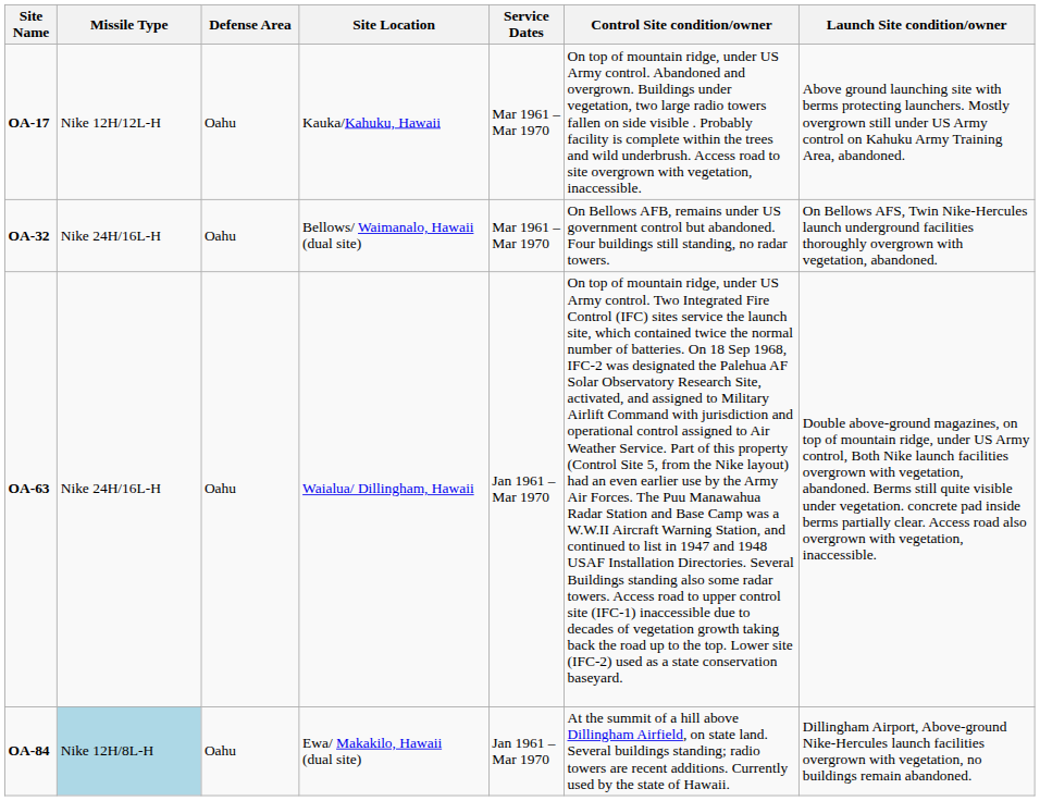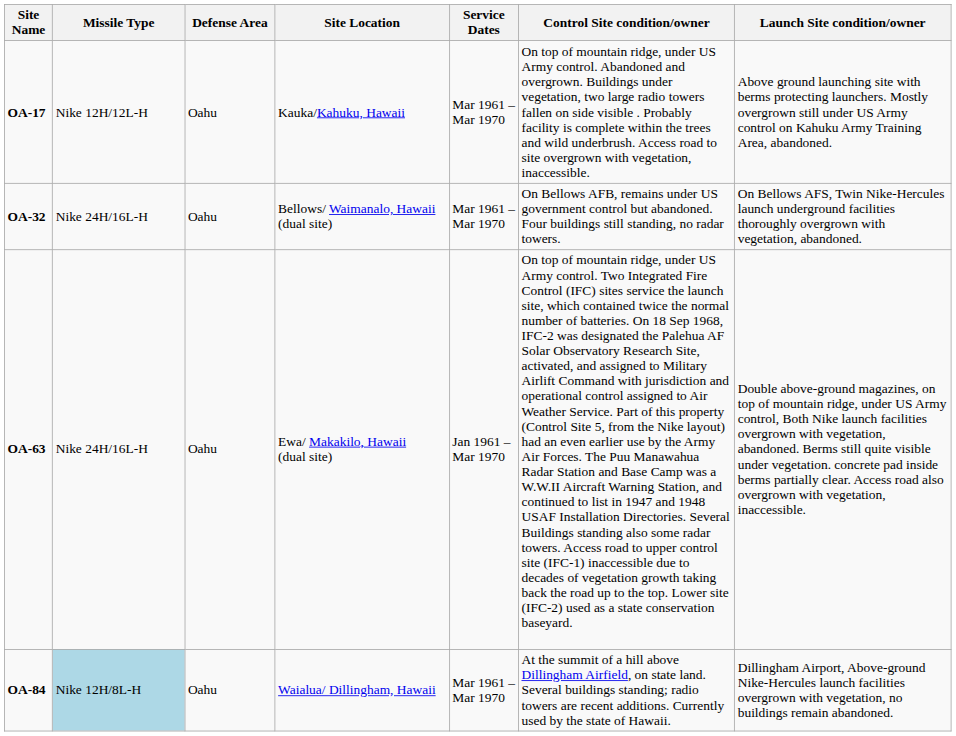 <table class="wikitable sortable">
 <tr>
 <th scope="col" style="width:50px;">Site Name</th>
 <th scope="col" style="width:150px;">Missile Type</th>
 <th scope="col" style="width:100px;">Defense Area</th>
 <th scope="col" style="width:200px;">Site Location</th>
 <th scope="col" style="width:75px;">Service Dates</th>
 <th scope="col" style="width:250px;">Control Site condition/owner</th>
 <th scope="col" style="width:250px;">Launch Site condition/owner</th>
 </tr>
 <tr>
 <td><strong>OA-17</strong></td>
 <td>Nike 12H/12L-H</td>
 <td>Oahu</td>
 <td>Kauka/<a href='#'>Kahuku, Hawaii</a></td>
 <td>Mar 1961 – Mar 1970</td>
 <td>On top of mountain ridge, under US Army control. Abandoned and overgrown. Buildings under vegetation, two large radio towers fallen on side visible . Probably facility is complete within the trees and wild underbrush. Access road to site overgrown with vegetation, inaccessible.<br></td>
 <td>Above ground launching site with berms protecting launchers. Mostly overgrown still under US Army control on Kahuku Army Training Area, abandoned.<br></td>
 </tr>
 <tr>
 <td><strong>OA-32</strong></td>
 <td>Nike 24H/16L-H</td>
 <td>Oahu</td>
 <td>Bellows/ <a href='#'>Waimanalo, Hawaii</a><br>(dual site)</td>
 <td>Mar 1961 – Mar 1970</td>
 <td>On Bellows AFB, remains under US government control but abandoned. Four buildings still standing, no radar towers.<br></td>
 <td>On Bellows AFS, Twin Nike-Hercules launch underground facilities thoroughly overgrown with vegetation, abandoned.<br></td>
 </tr>
 <tr>
 <td><strong>OA-63</strong></td>
 <td>Nike 24H/16L-H</td>
 <td>Oahu</td>
-<td><a href='#'>Waialua/ Dillingham, Hawaii</a></td>
+<td>Ewa/ <a href='#'>Makakilo, Hawaii</a><br>(dual site)</td>
 <td>Jan 1961 – Mar 1970</td>
 <td>On top of mountain ridge, under US Army control. Two Integrated Fire Control (IFC) sites service the launch site, which contained twice the normal number of batteries. On 18 Sep 1968, IFC-2 was designated the Palehua AF Solar Observatory Research Site, activated, and assigned to Military Airlift Command with jurisdiction and operational control assigned to Air Weather Service. Part of this property (Control Site 5, from the Nike layout) had an even earlier use by the Army Air Forces. The Puu Manawahua Radar Station and Base Camp was a W.W.II Aircraft Warning Station, and continued to list in 1947 and 1948 USAF Installation Directories. Several Buildings standing also some radar towers. Access road to upper control site (IFC-1) inaccessible due to decades of vegetation growth taking back the road up to the top. Lower site (IFC-2) used as a state conservation baseyard.<br><br></td>
 <td>Double above-ground magazines, on top of mountain ridge, under US Army control, Both Nike launch facilities overgrown with vegetation, abandoned. Berms still quite visible under vegetation. concrete pad inside berms partially clear. Access road also overgrown with vegetation, inaccessible.<br></td>
 </tr>
 <tr>
 <td><strong>OA-84</strong></td>
 <td style="background: lightblue;">Nike 12H/8L-H</td>
 <td>Oahu</td>
-<td>Ewa/ <a href='#'>Makakilo, Hawaii</a><br>(dual site)</td>
-<td>Jan 1961 – Mar 1970</td>
+<td><a href='#'>Waialua/ Dillingham, Hawaii</a></td>
+<td>Mar 1961 – Mar 1970</td>
 <td>At the summit of a hill above <a href='#'>Dillingham Airfield</a>, on state land. Several buildings standing; radio towers are recent additions. Currently used by the state of Hawaii.<br></td>
 <td>Dillingham Airport, Above-ground Nike-Hercules launch facilities overgrown with vegetation, no buildings remain abandoned.<br></td>
 </tr>
 </table>
